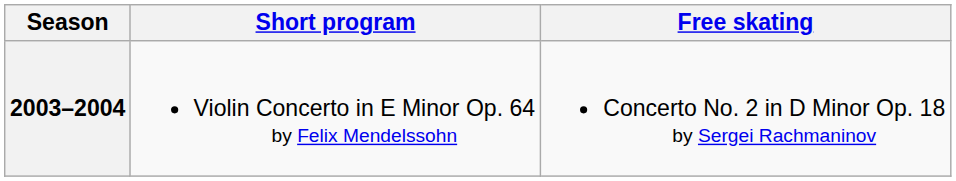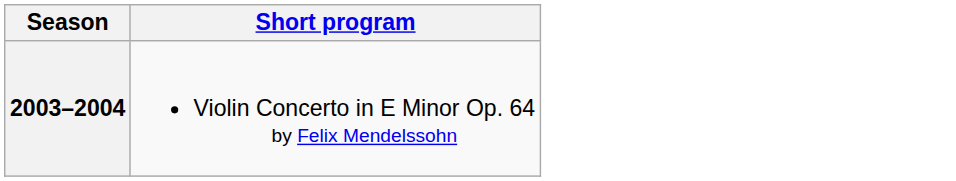 <table class=wikitable style=text-align:center>
 <tr>
 <th>Season</th>
 <th><a href='#'>Short program</a></th>
-<th><a href='#'>Free skating</a></th>
 </tr>
 <tr>
 <th>2003–2004</th>
 <td><br><ul><li>Violin Concerto in E Minor Op. 64 <br><small> by <a href='#'>Felix Mendelssohn</a> </small></li></ul></td>
-<td><br><ul><li>Concerto No. 2 in D Minor Op. 18 <br><small> by <a href='#'>Sergei Rachmaninov</a> </small></li></ul></td>
 </tr>
 </table>
